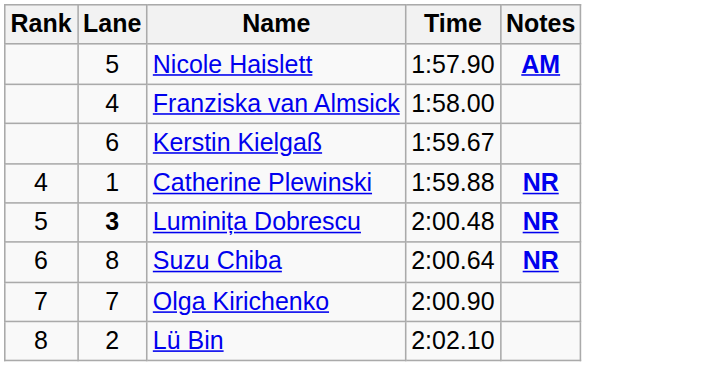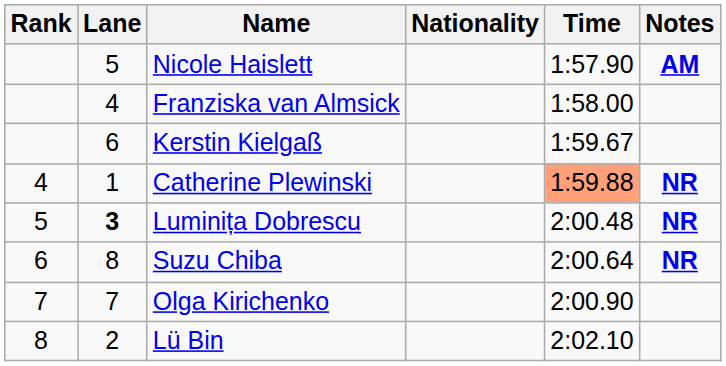 <table class="wikitable sortable" style="text-align:center">
 <tr>
 <th>Rank</th>
 <th>Lane</th>
 <th>Name</th>
+<th>Nationality</th>
 <th>Time</th>
 <th>Notes</th>
 </tr>
 <tr>
 <td></td>
 <td>5</td>
 <td align=left><a href='#'>Nicole Haislett</a></td>
+<td align=left></td>
 <td>1:57.90</td>
 <td><strong><a href='#'>AM</a></strong></td>
 </tr>
 <tr>
 <td></td>
 <td>4</td>
 <td align=left><a href='#'>Franziska van Almsick</a></td>
+<td align=left></td>
 <td>1:58.00</td>
 <td></td>
 </tr>
 <tr>
 <td></td>
 <td>6</td>
 <td align=left><a href='#'>Kerstin Kielgaß</a></td>
+<td align=left></td>
 <td>1:59.67</td>
 <td></td>
 </tr>
 <tr>
 <td>4</td>
 <td>1</td>
 <td align=left><a href='#'>Catherine Plewinski</a></td>
-<td>1:59.88</td>
+<td align=left></td>
+<td style="background: lightsalmon;">1:59.88</td>
 <td><strong><a href='#'>NR</a></strong></td>
 </tr>
 <tr>
 <td>5</td>
 <td><strong>3</strong></td>
 <td align=left><a href='#'>Luminița Dobrescu</a></td>
+<td align=left></td>
 <td>2:00.48</td>
 <td><strong><a href='#'>NR</a></strong></td>
 </tr>
 <tr>
 <td>6</td>
 <td>8</td>
 <td align=left><a href='#'>Suzu Chiba</a></td>
+<td align=left></td>
 <td>2:00.64</td>
 <td><strong><a href='#'>NR</a></strong></td>
 </tr>
 <tr>
 <td>7</td>
 <td>7</td>
 <td align=left><a href='#'>Olga Kirichenko</a></td>
+<td align=left></td>
 <td>2:00.90</td>
 <td></td>
 </tr>
 <tr>
 <td>8</td>
 <td>2</td>
 <td align=left><a href='#'>Lü Bin</a></td>
+<td align=left></td>
 <td>2:02.10</td>
 <td></td>
 </tr>
 </table>
